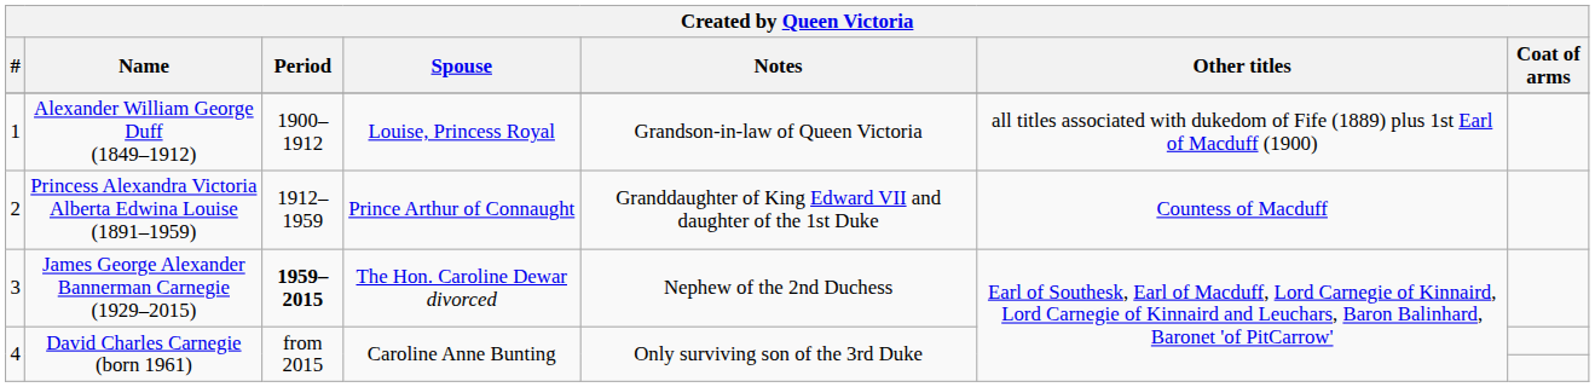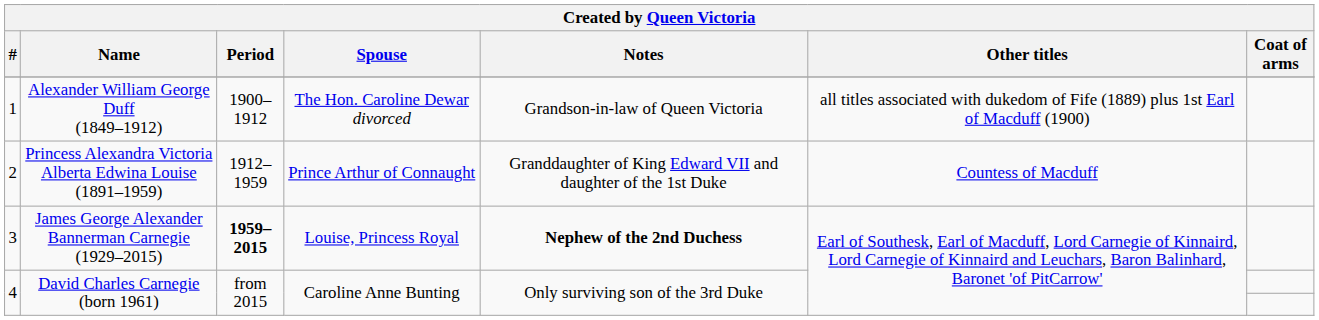 <table style="text-align:center;" class="wikitable">
 <tr>
 <th colspan="7">Created by <a href='#'>Queen Victoria</a></th>
 </tr>
 <tr>
 <th style="width:10%%">#</th>
 <th style="width:15%">Name</th>
 <th>Period</th>
 <th style="width:15%"><a href='#'>Spouse</a></th>
 <th style="width:25%">Notes</th>
 <th>Other titles</th>
 <th>Coat of arms</th>
 </tr>
 <tr bgcolor="#dddddd" |>
 </tr>
 <tr>
 <td>1</td>
 <td><a href='#'>Alexander William George Duff</a><br>(1849–1912)</td>
 <td>1900–1912</td>
-<td><a href='#'>Louise, Princess Royal</a></td>
+<td><a href='#'>The Hon. Caroline Dewar</a> <em>divorced</em></td>
 <td>Grandson-in-law of Queen Victoria</td>
 <td>all titles associated with dukedom of Fife (1889) plus 1st <a href='#'>Earl of Macduff</a> (1900)</td>
 <td></td>
 </tr>
 <tr>
 <td>2</td>
 <td><a href='#'>Princess Alexandra Victoria Alberta Edwina Louise</a><br>(1891–1959)</td>
 <td>1912–1959</td>
 <td><a href='#'>Prince Arthur of Connaught</a></td>
 <td>Granddaughter of King <a href='#'>Edward VII</a> and daughter of the 1st Duke</td>
 <td><a href='#'>Countess of Macduff</a></td>
 <td></td>
 </tr>
 <tr>
 <td>3</td>
 <td><a href='#'>James George Alexander Bannerman Carnegie</a><br>(1929–2015)</td>
 <td><strong>1959–2015</strong></td>
-<td><a href='#'>The Hon. Caroline Dewar</a> <em>divorced</em></td>
-<td>Nephew of the 2nd Duchess</td>
+<td><a href='#'>Louise, Princess Royal</a></td>
+<td><strong>Nephew of the 2nd Duchess</strong></td>
 <td rowspan="3"><a href='#'>Earl of Southesk</a>, <a href='#'>Earl of Macduff</a>, <a href='#'>Lord Carnegie of Kinnaird</a>, <a href='#'>Lord Carnegie of Kinnaird and Leuchars</a>, <a href='#'>Baron Balinhard</a>, <a href='#'>Baronet 'of PitCarrow'</a></td>
 <td></td>
 </tr>
 <tr>
 <td rowspan="2">4</td>
 <td rowspan="2"><a href='#'>David Charles Carnegie</a><br>(born 1961)</td>
 <td rowspan="2">from 2015</td>
 <td rowspan="2">Caroline Anne Bunting</td>
 <td rowspan="2">Only surviving son of the 3rd Duke</td>
 <td></td>
 </tr>
 <tr>
 <td></td>
 </tr>
 </table>
